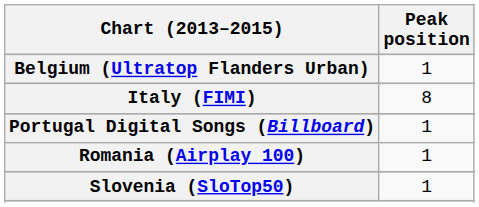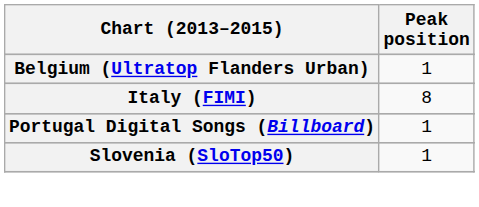 <table class="wikitable sortable plainrowheaders" style="text-align:center">
 <tr>
 <th>Chart (2013–2015)</th>
 <th>Peak<br>position</th>
 </tr>
 <tr>
 </tr>
 <tr>
 </tr>
 <tr>
 </tr>
 <tr>
 <th scope="row">Belgium (<a href='#'>Ultratop</a> Flanders Urban)</th>
 <td align="center">1</td>
 </tr>
 <tr>
 </tr>
 <tr>
 </tr>
 <tr>
 </tr>
 <tr>
 </tr>
 <tr>
 </tr>
 <tr>
 </tr>
 <tr>
 </tr>
 <tr>
 </tr>
 <tr>
 </tr>
 <tr>
 </tr>
 <tr>
 </tr>
 <tr>
 <th scope="row">Italy (<a href='#'>FIMI</a>)</th>
 <td align="center">8</td>
 </tr>
 <tr>
 </tr>
 <tr>
 </tr>
 <tr>
 </tr>
 <tr>
 </tr>
 <tr>
 </tr>
 <tr>
 <th scope="row">Portugal Digital Songs (<em><a href='#'>Billboard</a></em>)</th>
 <td align="center">1</td>
 </tr>
 <tr>
-<th scope="row">Romania (<a href='#'>Airplay 100</a>)</th>
-<td align="center">1</td>
-</tr>
-<tr>
 </tr>
 <tr>
 </tr>
 <tr>
 </tr>
 <tr>
 </tr>
 <tr>
 <th scope="row">Slovenia (<a href='#'>SloTop50</a>)</th>
 <td align=center>1</td>
 </tr>
 <tr>
 </tr>
 <tr>
 </tr>
 <tr>
 </tr>
 <tr>
 </tr>
 <tr>
 </tr>
 <tr>
 </tr>
 <tr>
 </tr>
 <tr>
 </tr>
 <tr>
 </tr>
 <tr>
 </tr>
 <tr>
 </tr>
 <tr>
 </tr>
 <tr>
 </tr>
 <tr>
 </tr>
 <tr>
 </tr>
 </table>
